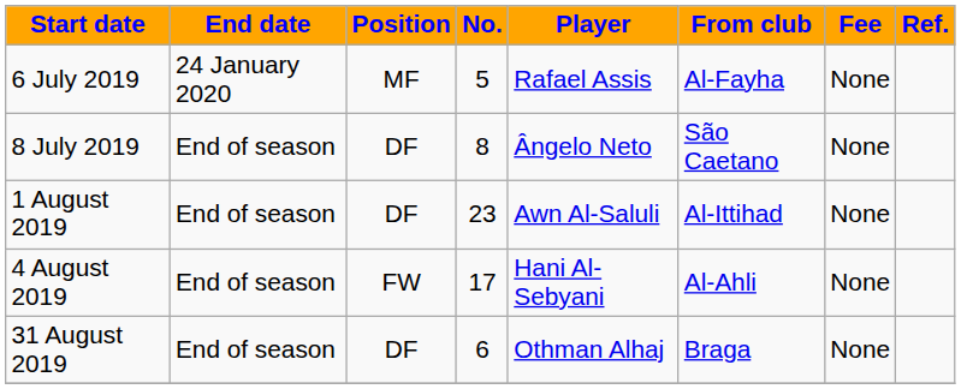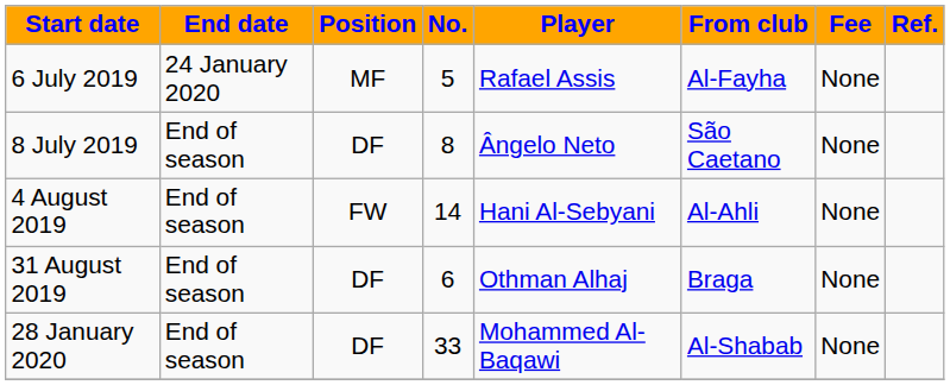 <table class="wikitable sortable">
 <tr>
 <th style="background:orange; color:blue;"><strong>Start date</strong></th>
 <th style="background:orange; color:blue;"><strong>End date</strong></th>
 <th style="background:orange; color:blue;"><strong>Position</strong></th>
 <th style="background:orange; color:blue;"><strong>No.</strong></th>
 <th style="background:orange; color:blue;"><strong>Player</strong></th>
 <th style="background:orange; color:blue;"><strong>From club</strong></th>
 <th style="background:orange; color:blue;"><strong>Fee</strong></th>
 <th style="background:orange; color:blue;"><strong>Ref.</strong></th>
 </tr>
 <tr>
 <td>6 July 2019</td>
 <td>24 January 2020</td>
 <td style="text-align:center;">MF</td>
 <td style="text-align:center;">5</td>
 <td style="text-align:left;"> <a href='#'>Rafael Assis</a></td>
 <td style="text-align:left;"> <a href='#'>Al-Fayha</a></td>
 <td>None</td>
 <td></td>
 </tr>
 <tr>
 <td>8 July 2019</td>
 <td>End of season</td>
 <td style="text-align:center;">DF</td>
 <td style="text-align:center;">8</td>
 <td style="text-align:left;"> <a href='#'>Ângelo Neto</a></td>
 <td style="text-align:left;"> <a href='#'>São Caetano</a></td>
 <td>None</td>
 <td></td>
 </tr>
 <tr>
-<td>1 August 2019</td>
-<td>End of season</td>
-<td style="text-align:center;">DF</td>
-<td style="text-align:center;">23</td>
-<td style="text-align:left;"> <a href='#'>Awn Al-Saluli</a></td>
-<td style="text-align:left;"> <a href='#'>Al-Ittihad</a></td>
-<td>None</td>
-<td></td>
-</tr>
-<tr>
 <td>4 August 2019</td>
 <td>End of season</td>
 <td style="text-align:center;">FW</td>
-<td style="text-align:center;">17</td>
+<td style="text-align:center;">14</td>
 <td style="text-align:left;"> <a href='#'>Hani Al-Sebyani</a></td>
 <td style="text-align:left;"> <a href='#'>Al-Ahli</a></td>
 <td>None</td>
 <td></td>
 </tr>
 <tr>
 <td>31 August 2019</td>
 <td>End of season</td>
 <td style="text-align:center;">DF</td>
 <td style="text-align:center;">6</td>
 <td style="text-align:left;"> <a href='#'>Othman Alhaj</a></td>
 <td style="text-align:left;"> <a href='#'>Braga</a></td>
 <td>None</td>
 <td></td>
 </tr>
 <tr>
+<td>28 January 2020</td>
+<td>End of season</td>
+<td style="text-align:center;">DF</td>
+<td style="text-align:center;">33</td>
+<td style="text-align:left;"> <a href='#'>Mohammed Al-Baqawi</a></td>
+<td style="text-align:left;"> <a href='#'>Al-Shabab</a></td>
+<td>None</td>
+<td></td>
+</tr>
+<tr>
 </tr>
 </table>
